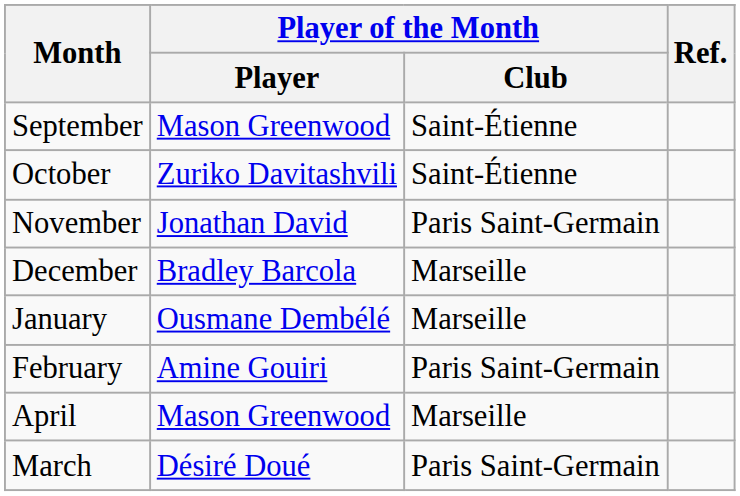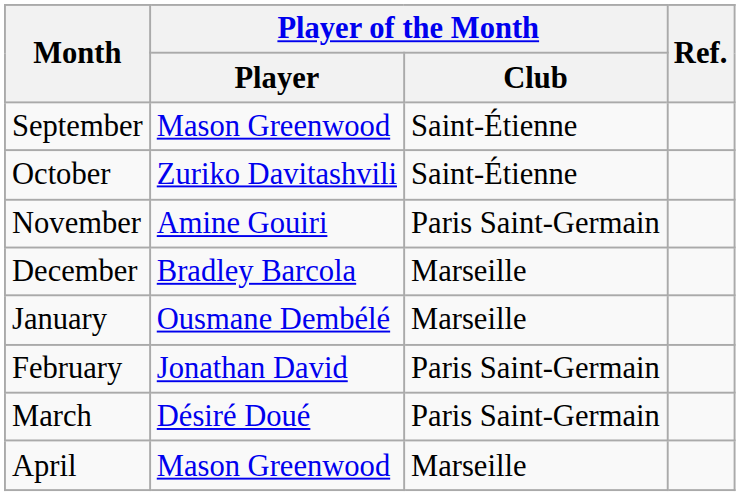 <table class="wikitable">
 <tr>
 <th rowspan="2">Month</th>
 <th colspan="2"><a href='#'>Player of the Month</a></th>
 <th rowspan="2">Ref.</th>
 </tr>
 <tr>
 <th>Player</th>
 <th>Club</th>
 </tr>
 <tr>
 <td>September</td>
 <td> <a href='#'>Mason Greenwood</a></td>
 <td>Saint-Étienne</td>
 <td></td>
 </tr>
 <tr>
 <td>October</td>
 <td> <a href='#'>Zuriko Davitashvili</a></td>
 <td>Saint-Étienne</td>
 <td></td>
 </tr>
 <tr>
 <td>November</td>
-<td> <a href='#'>Jonathan David</a></td>
+<td> <a href='#'>Amine Gouiri</a></td>
 <td>Paris Saint-Germain</td>
 <td></td>
 </tr>
 <tr>
 <td>December</td>
 <td> <a href='#'>Bradley Barcola</a></td>
 <td>Marseille</td>
 <td></td>
 </tr>
 <tr>
 <td>January</td>
 <td> <a href='#'>Ousmane Dembélé</a></td>
 <td>Marseille</td>
 <td></td>
 </tr>
 <tr>
 <td>February</td>
-<td> <a href='#'>Amine Gouiri</a></td>
+<td> <a href='#'>Jonathan David</a></td>
+<td>Paris Saint-Germain</td>
+<td></td>
+</tr>
+<tr>
+<td>March</td>
+<td> <a href='#'>Désiré Doué</a></td>
 <td>Paris Saint-Germain</td>
 <td></td>
 </tr>
 <tr>
 <td>April</td>
 <td> <a href='#'>Mason Greenwood</a></td>
 <td>Marseille</td>
 <td></td>
 </tr>
-<tr>
-<td>March</td>
-<td> <a href='#'>Désiré Doué</a></td>
-<td>Paris Saint-Germain</td>
-<td></td>
-</tr>
 </table>
